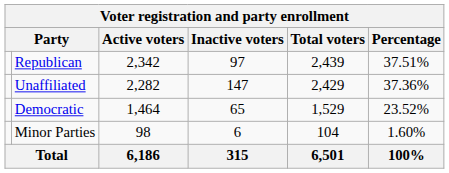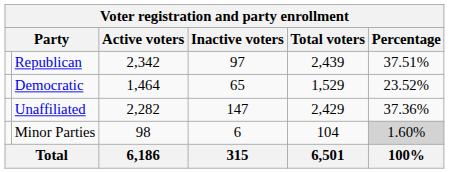 <table class=wikitable style="margin-left: auto; margin-right: auto; border: none;">
 <tr>
 <th colspan = 6>Voter registration and party enrollment</th>
 </tr>
 <tr>
 <th colspan = 2>Party</th>
 <th>Active voters</th>
 <th>Inactive voters</th>
 <th>Total voters</th>
 <th>Percentage</th>
 </tr>
 <tr>
 <td></td>
 <td><a href='#'>Republican</a></td>
 <td align = center>2,342</td>
 <td align = center>97</td>
 <td align = center>2,439</td>
 <td align = center>37.51%</td>
 </tr>
 <tr>
 <td></td>
+<td><a href='#'>Democratic</a></td>
+<td align = center>1,464</td>
+<td align = center>65</td>
+<td align = center>1,529</td>
+<td align = center>23.52%</td>
+</tr>
+<tr>
+<td></td>
 <td><a href='#'>Unaffiliated</a></td>
 <td align = center>2,282</td>
 <td align = center>147</td>
 <td align = center>2,429</td>
 <td align = center>37.36%</td>
 </tr>
 <tr>
 <td></td>
-<td><a href='#'>Democratic</a></td>
-<td align = center>1,464</td>
-<td align = center>65</td>
-<td align = center>1,529</td>
-<td align = center>23.52%</td>
-</tr>
-<tr>
-<td></td>
 <td>Minor Parties</td>
 <td align = center>98</td>
 <td align = center>6</td>
 <td align = center>104</td>
-<td align = center>1.60%</td>
+<td align = center style="background: lightgrey;">1.60%</td>
 </tr>
 <tr>
 <th colspan = 2>Total</th>
 <th align = center>6,186</th>
 <th align = center>315</th>
 <th align = center>6,501</th>
 <th align = center>100%</th>
 </tr>
 </table>
